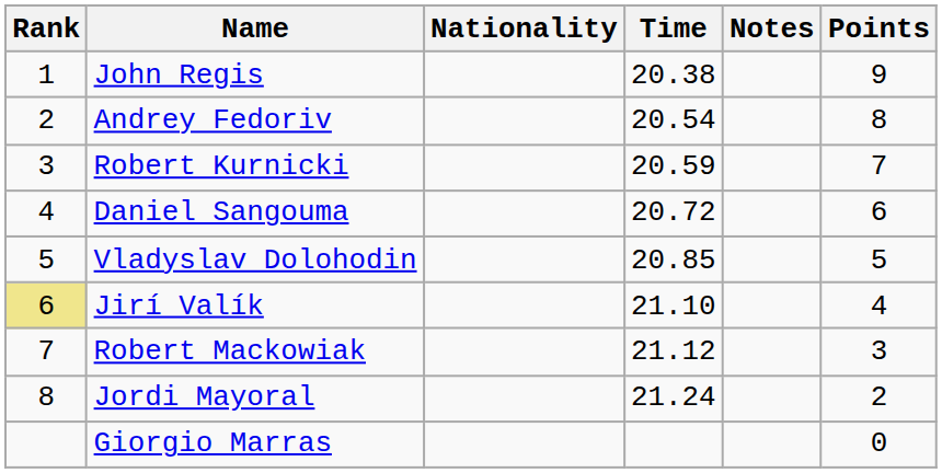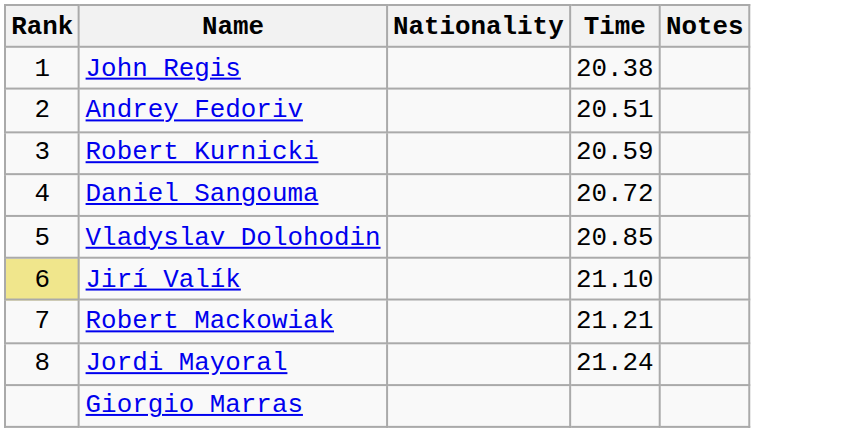 <table class="wikitable sortable" style="text-align:center">
 <tr>
 <th>Rank</th>
 <th>Name</th>
 <th>Nationality</th>
 <th>Time</th>
 <th>Notes</th>
-<th>Points</th>
 </tr>
 <tr>
 <td>1</td>
 <td align=left><a href='#'>John Regis</a></td>
 <td align=left></td>
 <td>20.38</td>
 <td></td>
-<td>9</td>
 </tr>
 <tr>
 <td>2</td>
 <td align=left><a href='#'>Andrey Fedoriv</a></td>
 <td align=left></td>
-<td>20.54</td>
+<td>20.51</td>
 <td></td>
-<td>8</td>
 </tr>
 <tr>
 <td>3</td>
 <td align=left><a href='#'>Robert Kurnicki</a></td>
 <td align=left></td>
 <td>20.59</td>
 <td></td>
-<td>7</td>
 </tr>
 <tr>
 <td>4</td>
 <td align=left><a href='#'>Daniel Sangouma</a></td>
 <td align=left></td>
 <td>20.72</td>
 <td></td>
-<td>6</td>
 </tr>
 <tr>
 <td>5</td>
 <td align=left><a href='#'>Vladyslav Dolohodin</a></td>
 <td align=left></td>
 <td>20.85</td>
 <td></td>
-<td>5</td>
 </tr>
 <tr>
 <td style="background: khaki;">6</td>
 <td align=left><a href='#'>Jirí Valík</a></td>
 <td align=left></td>
 <td>21.10</td>
 <td></td>
-<td>4</td>
 </tr>
 <tr>
 <td>7</td>
 <td align=left><a href='#'>Robert Mackowiak</a></td>
 <td align=left></td>
-<td>21.12</td>
+<td>21.21</td>
 <td></td>
-<td>3</td>
 </tr>
 <tr>
 <td>8</td>
 <td align=left><a href='#'>Jordi Mayoral</a></td>
 <td align=left></td>
 <td>21.24</td>
 <td></td>
-<td>2</td>
 </tr>
 <tr>
 <td></td>
 <td align=left><a href='#'>Giorgio Marras</a></td>
 <td align=left></td>
 <td></td>
 <td></td>
-<td>0</td>
 </tr>
 </table>
